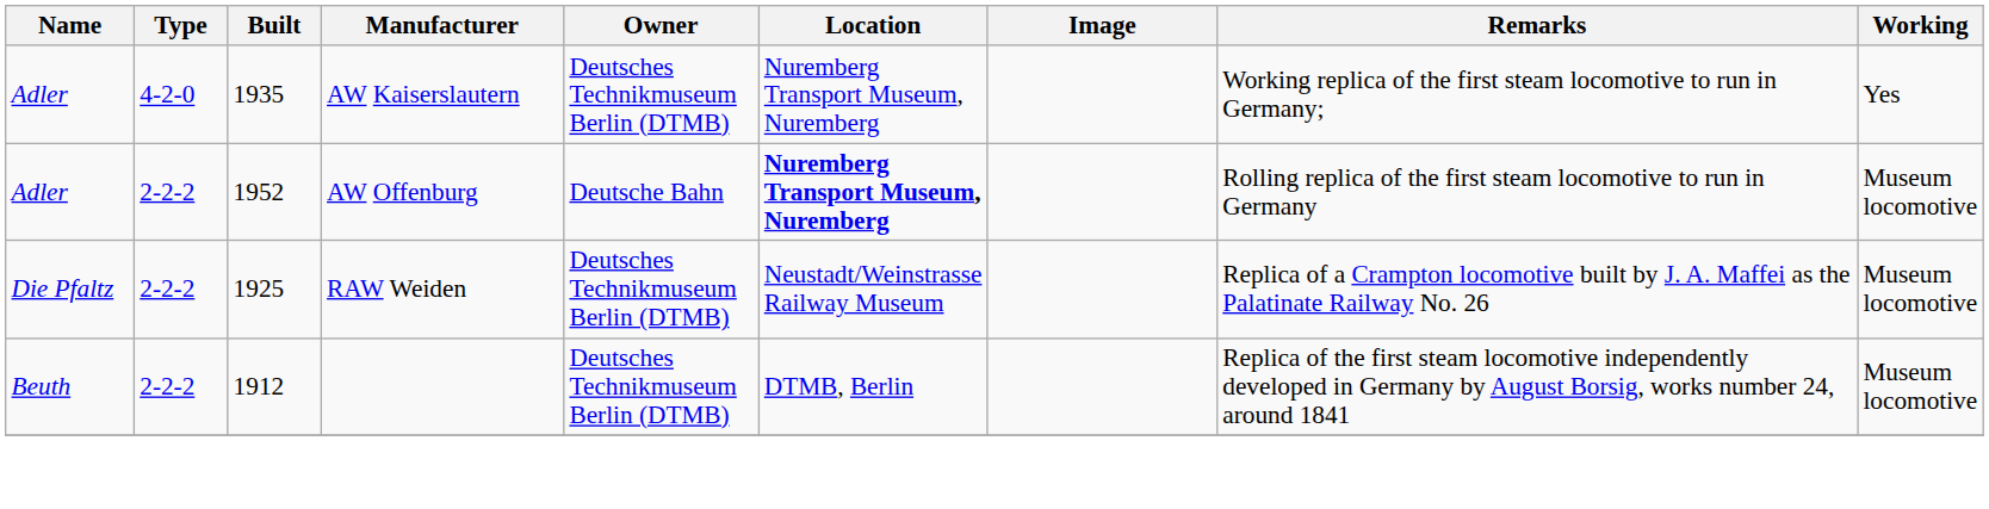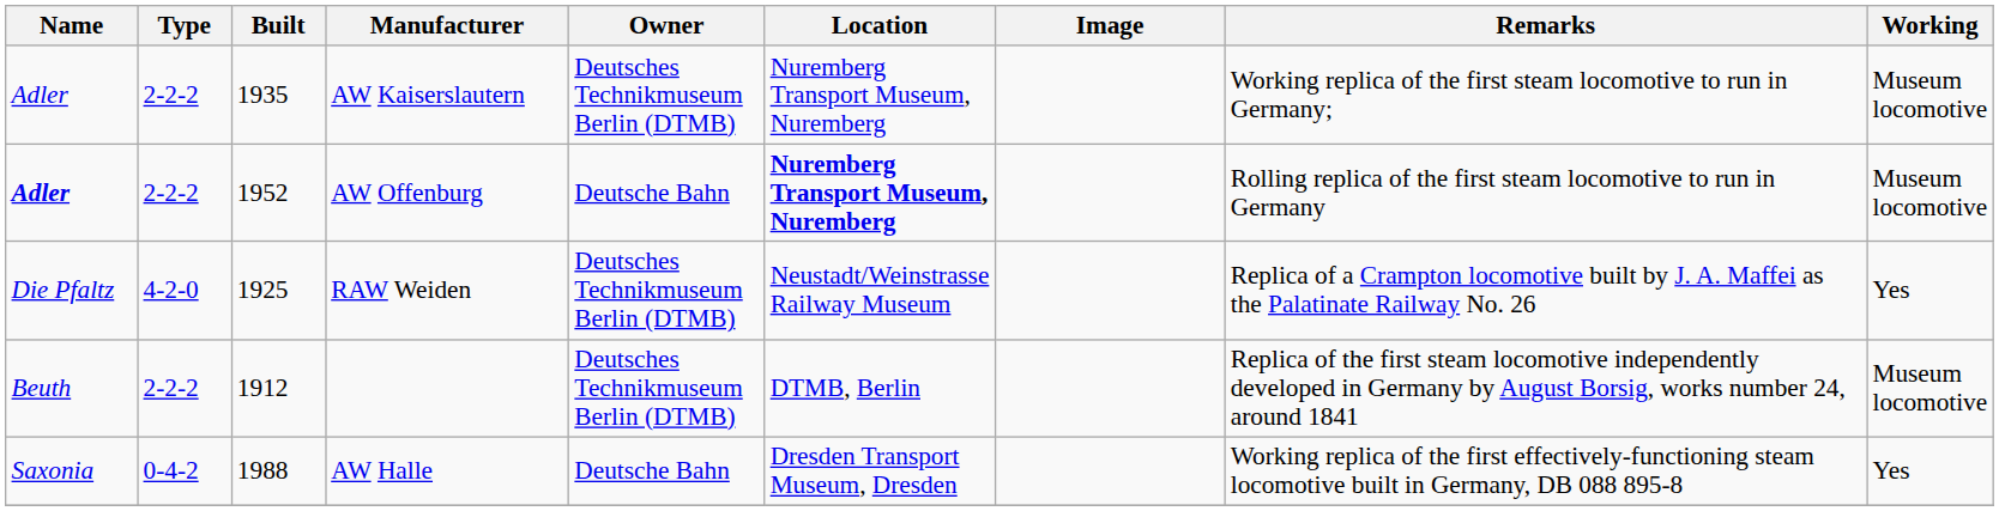 <table class="wikitable sortable" style="width="100%"; border:solid 1px #AAAAAA;background:#e3e3e3;">
 <tr>
 <th width="7%">Name</th>
 <th width="5%">Type</th>
 <th width="5%">Built</th>
 <th width="13%">Manufacturer</th>
 <th width="10%">Owner</th>
 <th width="10%">Location</th>
 <th width="13%">Image</th>
 <th width="40%">Remarks</th>
 <th width="10%">Working</th>
 </tr>
 <tr>
 <td><em><a href='#'>Adler</a></em></td>
-<td><a href='#'>4-2-0</a></td>
+<td><a href='#'>2-2-2</a></td>
 <td>1935</td>
 <td><a href='#'>AW</a> <a href='#'>Kaiserslautern</a></td>
 <td><a href='#'>Deutsches Technikmuseum Berlin (DTMB)</a></td>
 <td><a href='#'>Nuremberg Transport Museum</a>, <a href='#'>Nuremberg</a></td>
 <td></td>
 <td>Working replica of the first steam locomotive to run in Germany;</td>
-<td>Yes</td>
+<td>Museum locomotive</td>
 </tr>
 <tr>
-<td><em><a href='#'>Adler</a></em></td>
+<td><strong><em><a href='#'>Adler</a></em></strong></td>
 <td><a href='#'>2-2-2</a></td>
 <td>1952</td>
 <td><a href='#'>AW</a> <a href='#'>Offenburg</a></td>
 <td><a href='#'>Deutsche Bahn</a></td>
 <td><strong><a href='#'>Nuremberg Transport Museum</a>, <a href='#'>Nuremberg</a></strong></td>
 <td></td>
 <td>Rolling replica of the first steam locomotive to run in Germany</td>
 <td>Museum locomotive</td>
 </tr>
 <tr>
 <td><em><a href='#'>Die Pfaltz</a></em></td>
-<td><a href='#'>2-2-2</a></td>
+<td><a href='#'>4-2-0</a></td>
 <td>1925</td>
 <td><a href='#'>RAW</a> Weiden</td>
 <td><a href='#'>Deutsches Technikmuseum Berlin (DTMB)</a></td>
 <td><a href='#'>Neustadt/Weinstrasse Railway Museum</a></td>
 <td></td>
 <td>Replica of a <a href='#'>Crampton locomotive</a> built by <a href='#'>J. A. Maffei</a> as the <a href='#'>Palatinate Railway</a> No. 26</td>
-<td>Museum locomotive</td>
+<td>Yes</td>
 </tr>
 <tr>
 <td><em><a href='#'>Beuth</a></em></td>
 <td><a href='#'>2-2-2</a></td>
 <td>1912</td>
 <td></td>
 <td><a href='#'>Deutsches Technikmuseum Berlin (DTMB)</a></td>
 <td><a href='#'>DTMB</a>, <a href='#'>Berlin</a></td>
 <td></td>
 <td>Replica of the first steam locomotive independently developed in Germany by <a href='#'>August Borsig</a>, works number 24, around 1841</td>
 <td>Museum locomotive</td>
 </tr>
 <tr>
+<td><em><a href='#'>Saxonia</a></em></td>
+<td><a href='#'>0-4-2</a></td>
+<td>1988</td>
+<td><a href='#'>AW</a> <a href='#'>Halle</a></td>
+<td><a href='#'>Deutsche Bahn</a></td>
+<td><a href='#'>Dresden Transport Museum</a>, <a href='#'>Dresden</a></td>
+<td></td>
+<td>Working replica of the first effectively-functioning steam locomotive built in Germany, DB 088 895-8</td>
+<td>Yes</td>
+</tr>
+<tr>
 </tr>
 </table>
